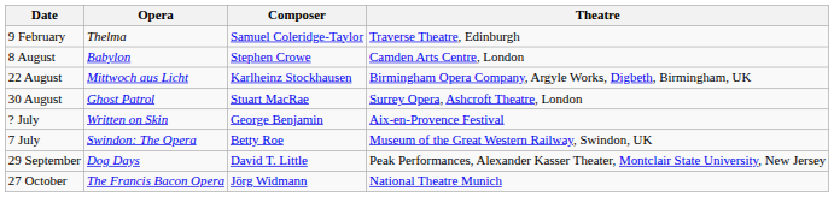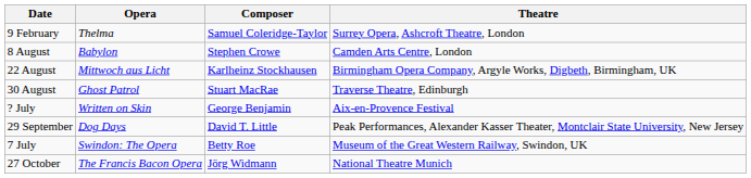 <table class="wikitable">
 <tr>
 <th>Date</th>
 <th>Opera</th>
 <th>Composer</th>
 <th>Theatre</th>
 </tr>
 <tr>
 <td>9 February</td>
 <td><em>Thelma</em></td>
 <td><a href='#'>Samuel Coleridge-Taylor</a></td>
-<td><a href='#'>Traverse Theatre</a>, Edinburgh</td>
+<td><a href='#'>Surrey Opera</a>, <a href='#'>Ashcroft Theatre</a>, London</td>
 </tr>
 <tr>
 <td>8 August</td>
 <td><em><a href='#'>Babylon</a></em></td>
 <td><a href='#'>Stephen Crowe</a></td>
 <td><a href='#'>Camden Arts Centre</a>, London</td>
 </tr>
 <tr>
 <td>22 August</td>
 <td><em><a href='#'>Mittwoch aus Licht</a></em></td>
 <td><a href='#'>Karlheinz Stockhausen</a></td>
 <td><a href='#'>Birmingham Opera Company</a>, Argyle Works, <a href='#'>Digbeth</a>, Birmingham, UK</td>
 </tr>
 <tr>
 <td>30 August</td>
 <td><em><a href='#'>Ghost Patrol</a></em></td>
 <td><a href='#'>Stuart MacRae</a></td>
-<td><a href='#'>Surrey Opera</a>, <a href='#'>Ashcroft Theatre</a>, London</td>
+<td><a href='#'>Traverse Theatre</a>, Edinburgh</td>
 </tr>
 <tr>
 <td>? July</td>
 <td><em><a href='#'>Written on Skin</a></em></td>
 <td><a href='#'>George Benjamin</a></td>
 <td><a href='#'>Aix-en-Provence Festival</a></td>
 </tr>
 <tr>
+<td>29 September</td>
+<td><em><a href='#'>Dog Days</a></em></td>
+<td><a href='#'>David T. Little</a></td>
+<td>Peak Performances, Alexander Kasser Theater, <a href='#'>Montclair State University</a>, New Jersey</td>
+</tr>
+<tr>
 <td>7 July</td>
 <td><em><a href='#'>Swindon: The Opera</a></em></td>
 <td><a href='#'>Betty Roe</a></td>
 <td><a href='#'>Museum of the Great Western Railway</a>, Swindon, UK</td>
-</tr>
-<tr>
-<td>29 September</td>
-<td><em><a href='#'>Dog Days</a></em></td>
-<td><a href='#'>David T. Little</a></td>
-<td>Peak Performances, Alexander Kasser Theater, <a href='#'>Montclair State University</a>, New Jersey</td>
 </tr>
 <tr>
 <td>27 October</td>
 <td><em><a href='#'>The Francis Bacon Opera</a></em></td>
 <td><a href='#'>Jörg Widmann</a></td>
 <td><a href='#'>National Theatre Munich</a></td>
 </tr>
 </table>
